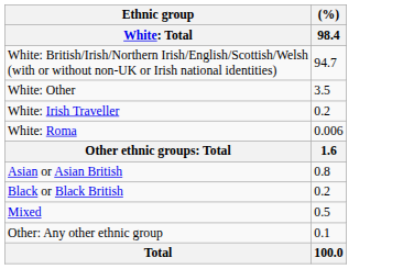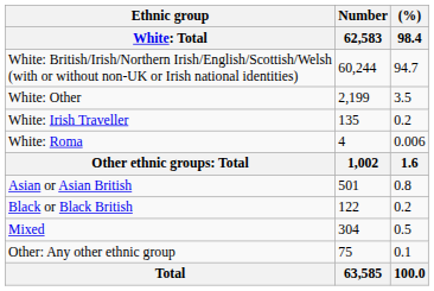 <table class="wikitable">
 <tr>
 <th>Ethnic group</th>
+<th>Number</th>
 <th>(%)</th>
 </tr>
 <tr>
 <th><a href='#'>White</a>: Total</th>
+<th>62,583</th>
 <th>98.4</th>
 </tr>
 <tr>
 <td>White: British/Irish/Northern Irish/English/Scottish/Welsh <br>(with or without non-UK or Irish national identities)</td>
+<td>60,244</td>
 <td>94.7</td>
 </tr>
 <tr>
 <td>White: Other</td>
+<td>2,199</td>
 <td>3.5</td>
 </tr>
 <tr>
 <td>White: <a href='#'>Irish Traveller</a></td>
+<td>135</td>
 <td>0.2</td>
 </tr>
 <tr>
 <td>White: <a href='#'>Roma</a></td>
+<td>4</td>
 <td>0.006</td>
 </tr>
 <tr>
 <th>Other ethnic groups: Total</th>
+<th>1,002</th>
 <th>1.6</th>
 </tr>
 <tr>
 <td><a href='#'>Asian</a> or <a href='#'>Asian British</a></td>
+<td>501</td>
 <td>0.8</td>
 </tr>
 <tr>
 <td><a href='#'>Black</a> or <a href='#'>Black British</a></td>
+<td>122</td>
 <td>0.2</td>
 </tr>
 <tr>
 <td><a href='#'>Mixed</a></td>
+<td>304</td>
 <td>0.5</td>
 </tr>
 <tr>
 <td>Other: Any other ethnic group</td>
+<td>75</td>
 <td>0.1</td>
 </tr>
 <tr>
 <th>Total</th>
+<th>63,585</th>
 <th>100.0</th>
 </tr>
 </table>
